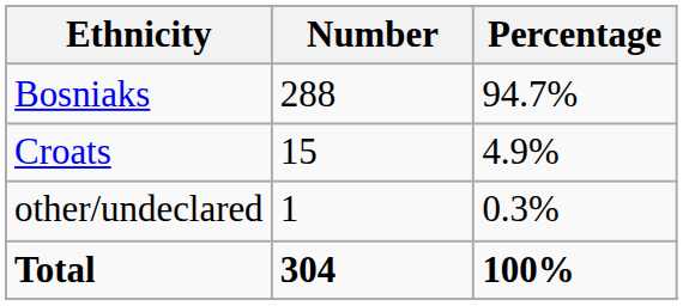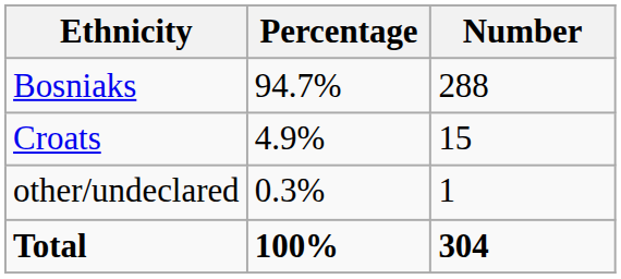 <table class="wikitable">
 <tr>
 <th width="100px">Ethnicity</th>
+<th width="80px">Percentage</th>
 <th width="80px">Number</th>
-<th width="80px">Percentage</th>
 </tr>
 <tr>
 <td><a href='#'>Bosniaks</a></td>
+<td>94.7%</td>
 <td>288</td>
-<td>94.7%</td>
 </tr>
 <tr>
 <td><a href='#'>Croats</a></td>
+<td>4.9%</td>
 <td>15</td>
-<td>4.9%</td>
 </tr>
 <tr>
 <td>other/undeclared</td>
+<td>0.3%</td>
 <td>1</td>
-<td>0.3%</td>
 </tr>
 <tr>
 <td><strong>Total</strong></td>
+<td><strong>100%</strong></td>
 <td><strong>304</strong></td>
-<td><strong>100%</strong></td>
 </tr>
 </table>
